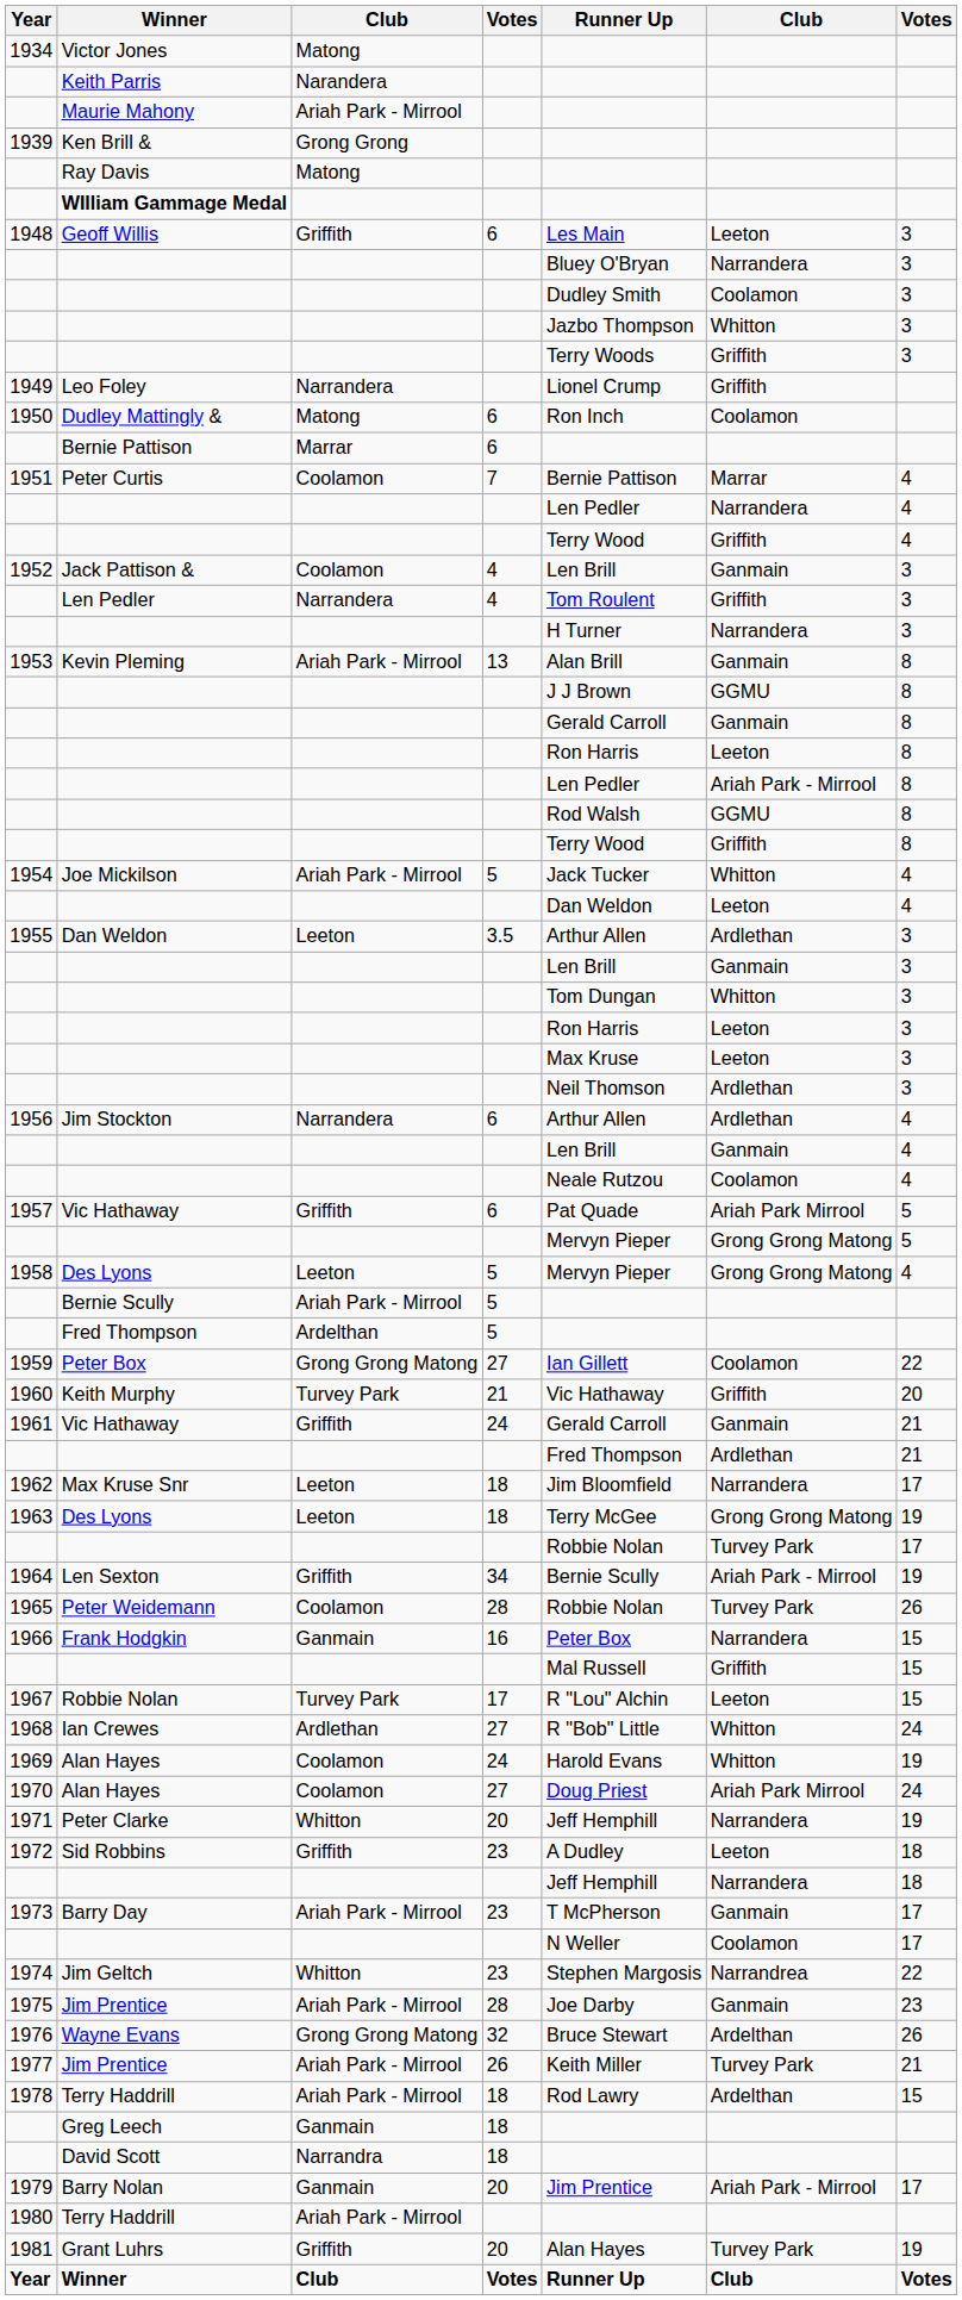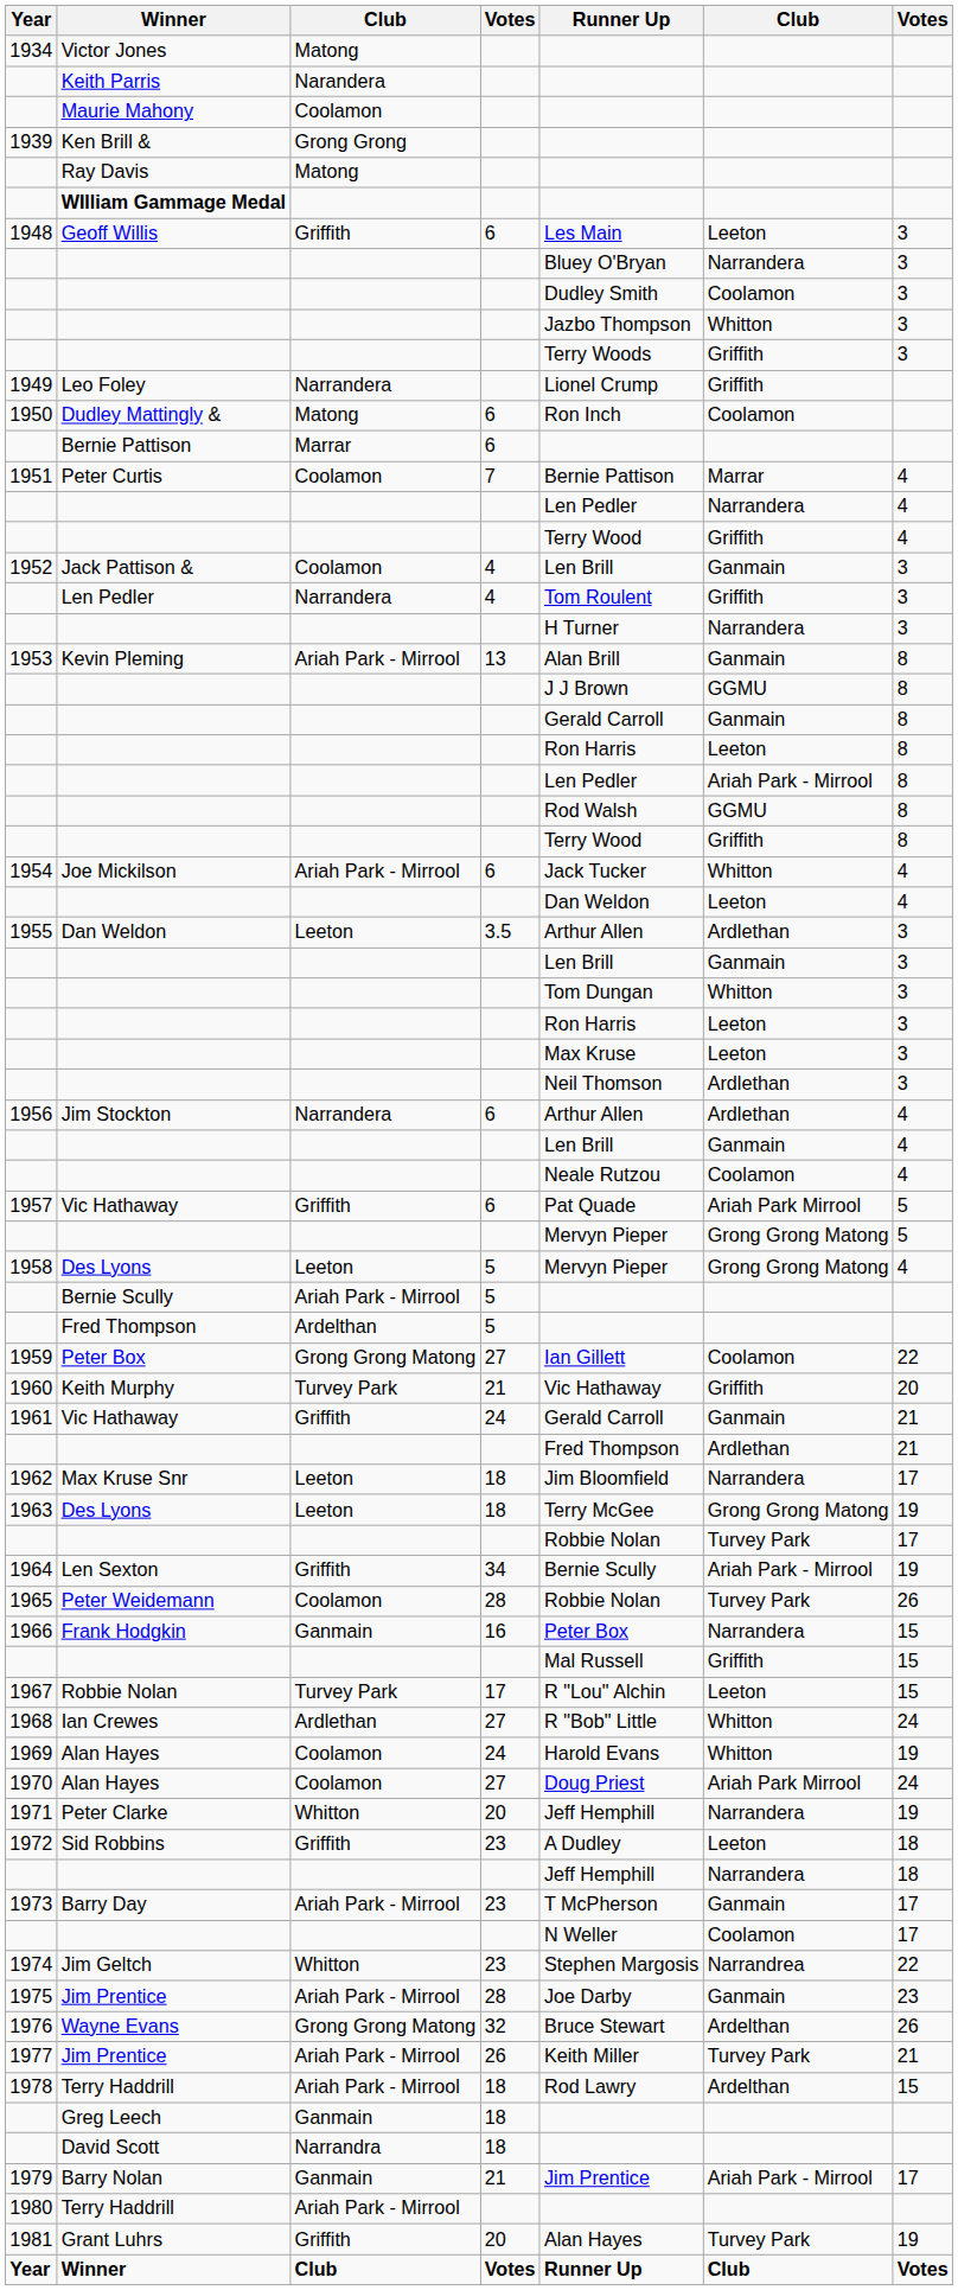 <table class="wikitable sortable">
 <tr>
 <th>Year</th>
 <th><span>Winner</span></th>
 <th>Club</th>
 <th>Votes</th>
 <th>Runner Up</th>
 <th>Club</th>
 <th>Votes</th>
 </tr>
 <tr>
 <td>1934</td>
 <td>Victor Jones</td>
 <td>Matong</td>
 <td></td>
 <td></td>
 <td></td>
 <td></td>
 </tr>
 <tr>
 <td></td>
 <td><a href='#'>Keith Parris</a></td>
 <td>Narandera</td>
 <td></td>
 <td></td>
 <td></td>
 <td></td>
 </tr>
 <tr>
 <td></td>
 <td><a href='#'>Maurie Mahony</a></td>
-<td>Ariah Park - Mirrool</td>
+<td>Coolamon</td>
 <td></td>
 <td></td>
 <td></td>
 <td></td>
 </tr>
 <tr>
 <td>1939</td>
 <td>Ken Brill &</td>
 <td>Grong Grong</td>
 <td></td>
 <td></td>
 <td></td>
 <td></td>
 </tr>
 <tr>
 <td></td>
 <td>Ray Davis</td>
 <td>Matong</td>
 <td></td>
 <td></td>
 <td></td>
 <td></td>
 </tr>
 <tr>
 <td></td>
 <td><strong>WIlliam Gammage Medal</strong></td>
 <td></td>
 <td></td>
 <td></td>
 <td></td>
 </tr>
 <tr>
 <td>1948</td>
 <td><a href='#'>Geoff Willis</a></td>
 <td>Griffith</td>
 <td>6</td>
 <td><a href='#'>Les Main</a></td>
 <td>Leeton</td>
 <td>3</td>
 </tr>
 <tr>
 <td></td>
 <td></td>
 <td></td>
 <td></td>
 <td>Bluey O'Bryan</td>
 <td>Narrandera</td>
 <td>3</td>
 </tr>
 <tr>
 <td></td>
 <td></td>
 <td></td>
 <td></td>
 <td>Dudley Smith</td>
 <td>Coolamon</td>
 <td>3</td>
 </tr>
 <tr>
 <td></td>
 <td></td>
 <td></td>
 <td></td>
 <td>Jazbo Thompson</td>
 <td>Whitton</td>
 <td>3</td>
 </tr>
 <tr>
 <td></td>
 <td></td>
 <td></td>
 <td></td>
 <td>Terry Woods</td>
 <td>Griffith</td>
 <td>3</td>
 </tr>
 <tr>
 <td>1949</td>
 <td>Leo Foley</td>
 <td>Narrandera</td>
 <td></td>
 <td>Lionel Crump</td>
 <td>Griffith</td>
 <td></td>
 </tr>
 <tr>
 <td>1950</td>
 <td><a href='#'>Dudley Mattingly</a> &</td>
 <td>Matong</td>
 <td>6</td>
 <td>Ron Inch</td>
 <td>Coolamon</td>
 <td></td>
 </tr>
 <tr>
 <td></td>
 <td>Bernie Pattison</td>
 <td>Marrar</td>
 <td>6</td>
 <td></td>
 <td></td>
 <td></td>
 </tr>
 <tr>
 <td>1951</td>
 <td>Peter Curtis</td>
 <td>Coolamon</td>
 <td>7</td>
 <td>Bernie Pattison</td>
 <td>Marrar</td>
 <td>4</td>
 </tr>
 <tr>
 <td></td>
 <td></td>
 <td></td>
 <td></td>
 <td>Len Pedler</td>
 <td>Narrandera</td>
 <td>4</td>
 </tr>
 <tr>
 <td></td>
 <td></td>
 <td></td>
 <td></td>
 <td>Terry Wood</td>
 <td>Griffith</td>
 <td>4</td>
 </tr>
 <tr>
 <td>1952</td>
 <td>Jack Pattison &</td>
 <td>Coolamon</td>
 <td>4</td>
 <td>Len Brill</td>
 <td>Ganmain</td>
 <td>3</td>
 </tr>
 <tr>
 <td></td>
 <td>Len Pedler</td>
 <td>Narrandera</td>
 <td>4</td>
 <td><a href='#'>Tom Roulent</a></td>
 <td>Griffith</td>
 <td>3</td>
 </tr>
 <tr>
 <td></td>
 <td></td>
 <td></td>
 <td></td>
 <td>H Turner</td>
 <td>Narrandera</td>
 <td>3</td>
 </tr>
 <tr>
 <td>1953</td>
 <td>Kevin Pleming</td>
 <td>Ariah Park - Mirrool</td>
 <td>13</td>
 <td>Alan Brill</td>
 <td>Ganmain</td>
 <td>8</td>
 </tr>
 <tr>
 <td></td>
 <td></td>
 <td></td>
 <td></td>
 <td>J J Brown</td>
 <td>GGMU</td>
 <td>8</td>
 </tr>
 <tr>
 <td></td>
 <td></td>
 <td></td>
 <td></td>
 <td>Gerald Carroll</td>
 <td>Ganmain</td>
 <td>8</td>
 </tr>
 <tr>
 <td></td>
 <td></td>
 <td></td>
 <td></td>
 <td>Ron Harris</td>
 <td>Leeton</td>
 <td>8</td>
 </tr>
 <tr>
 <td></td>
 <td></td>
 <td></td>
 <td></td>
 <td>Len Pedler</td>
 <td>Ariah Park - Mirrool</td>
 <td>8</td>
 </tr>
 <tr>
 <td></td>
 <td></td>
 <td></td>
 <td></td>
 <td>Rod Walsh</td>
 <td>GGMU</td>
 <td>8</td>
 </tr>
 <tr>
 <td></td>
 <td></td>
 <td></td>
 <td></td>
 <td>Terry Wood</td>
 <td>Griffith</td>
 <td>8</td>
 </tr>
 <tr>
 <td>1954</td>
 <td>Joe Mickilson</td>
 <td>Ariah Park - Mirrool</td>
-<td>5</td>
+<td>6</td>
 <td>Jack Tucker</td>
 <td>Whitton</td>
 <td>4</td>
 </tr>
 <tr>
 <td></td>
 <td></td>
 <td></td>
 <td></td>
 <td>Dan Weldon</td>
 <td>Leeton</td>
 <td>4</td>
 </tr>
 <tr>
 <td>1955</td>
 <td>Dan Weldon</td>
 <td>Leeton</td>
 <td>3.5</td>
 <td>Arthur Allen</td>
 <td>Ardlethan</td>
 <td>3</td>
 </tr>
 <tr>
 <td></td>
 <td></td>
 <td></td>
 <td></td>
 <td>Len Brill</td>
 <td>Ganmain</td>
 <td>3</td>
 </tr>
 <tr>
 <td></td>
 <td></td>
 <td></td>
 <td></td>
 <td>Tom Dungan</td>
 <td>Whitton</td>
 <td>3</td>
 </tr>
 <tr>
 <td></td>
 <td></td>
 <td></td>
 <td></td>
 <td>Ron Harris</td>
 <td>Leeton</td>
 <td>3</td>
 </tr>
 <tr>
 <td></td>
 <td></td>
 <td></td>
 <td></td>
 <td>Max Kruse</td>
 <td>Leeton</td>
 <td>3</td>
 </tr>
 <tr>
 <td></td>
 <td></td>
 <td></td>
 <td></td>
 <td>Neil Thomson</td>
 <td>Ardlethan</td>
 <td>3</td>
 </tr>
 <tr>
 <td>1956</td>
 <td>Jim Stockton</td>
 <td>Narrandera</td>
 <td>6</td>
 <td>Arthur Allen</td>
 <td>Ardlethan</td>
 <td>4</td>
 </tr>
 <tr>
 <td></td>
 <td></td>
 <td></td>
 <td></td>
 <td>Len Brill</td>
 <td>Ganmain</td>
 <td>4</td>
 </tr>
 <tr>
 <td></td>
 <td></td>
 <td></td>
 <td></td>
 <td>Neale Rutzou</td>
 <td>Coolamon</td>
 <td>4</td>
 </tr>
 <tr>
 <td>1957</td>
 <td>Vic Hathaway</td>
 <td>Griffith</td>
 <td>6</td>
 <td>Pat Quade</td>
 <td>Ariah Park Mirrool</td>
 <td>5</td>
 </tr>
 <tr>
 <td></td>
 <td></td>
 <td></td>
 <td></td>
 <td>Mervyn Pieper</td>
 <td>Grong Grong Matong</td>
 <td>5</td>
 </tr>
 <tr>
 <td>1958</td>
 <td><a href='#'>Des Lyons</a></td>
 <td>Leeton</td>
 <td>5</td>
 <td>Mervyn Pieper</td>
 <td>Grong Grong Matong</td>
 <td>4</td>
 </tr>
 <tr>
 <td></td>
 <td>Bernie Scully</td>
 <td>Ariah Park - Mirrool</td>
 <td>5</td>
 <td></td>
 <td></td>
 <td></td>
 </tr>
 <tr>
 <td></td>
 <td>Fred Thompson</td>
 <td>Ardelthan</td>
 <td>5</td>
 <td></td>
 <td></td>
 <td></td>
 </tr>
 <tr>
 <td>1959</td>
 <td><a href='#'>Peter Box</a></td>
 <td>Grong Grong Matong</td>
 <td>27</td>
 <td><a href='#'>Ian Gillett</a></td>
 <td>Coolamon</td>
 <td>22</td>
 </tr>
 <tr>
 <td>1960</td>
 <td>Keith Murphy</td>
 <td>Turvey Park</td>
 <td>21</td>
 <td>Vic Hathaway</td>
 <td>Griffith</td>
 <td>20</td>
 </tr>
 <tr>
 <td>1961</td>
 <td>Vic Hathaway</td>
 <td>Griffith</td>
 <td>24</td>
 <td>Gerald Carroll</td>
 <td>Ganmain</td>
 <td>21</td>
 </tr>
 <tr>
 <td></td>
 <td></td>
 <td></td>
 <td></td>
 <td>Fred Thompson</td>
 <td>Ardlethan</td>
 <td>21</td>
 </tr>
 <tr>
 <td>1962</td>
 <td>Max Kruse Snr</td>
 <td>Leeton</td>
 <td>18</td>
 <td>Jim Bloomfield</td>
 <td>Narrandera</td>
 <td>17</td>
 </tr>
 <tr>
 <td>1963</td>
 <td><a href='#'>Des Lyons</a></td>
 <td>Leeton</td>
 <td>18</td>
 <td>Terry McGee</td>
 <td>Grong Grong Matong</td>
 <td>19</td>
 </tr>
 <tr>
 <td></td>
 <td></td>
 <td></td>
 <td></td>
 <td>Robbie Nolan</td>
 <td>Turvey Park</td>
 <td>17</td>
 </tr>
 <tr>
 <td>1964</td>
 <td>Len Sexton</td>
 <td>Griffith</td>
 <td>34</td>
 <td>Bernie Scully</td>
 <td>Ariah Park - Mirrool</td>
 <td>19</td>
 </tr>
 <tr>
 <td>1965</td>
 <td><a href='#'>Peter Weidemann</a></td>
 <td>Coolamon</td>
 <td>28</td>
 <td>Robbie Nolan</td>
 <td>Turvey Park</td>
 <td>26</td>
 </tr>
 <tr>
 <td>1966</td>
 <td><a href='#'>Frank Hodgkin</a></td>
 <td>Ganmain</td>
 <td>16</td>
 <td><a href='#'>Peter Box</a></td>
 <td>Narrandera</td>
 <td>15</td>
 </tr>
 <tr>
 <td></td>
 <td></td>
 <td></td>
 <td></td>
 <td>Mal Russell</td>
 <td>Griffith</td>
 <td>15</td>
 </tr>
 <tr>
 <td>1967</td>
 <td>Robbie Nolan</td>
 <td>Turvey Park</td>
 <td>17</td>
 <td>R "Lou" Alchin</td>
 <td>Leeton</td>
 <td>15</td>
 </tr>
 <tr>
 <td>1968</td>
 <td>Ian Crewes</td>
 <td>Ardlethan</td>
 <td>27</td>
 <td>R "Bob" Little</td>
 <td>Whitton</td>
 <td>24</td>
 </tr>
 <tr>
 <td>1969</td>
 <td>Alan Hayes</td>
 <td>Coolamon</td>
 <td>24</td>
 <td>Harold Evans</td>
 <td>Whitton</td>
 <td>19</td>
 </tr>
 <tr>
 <td>1970</td>
 <td>Alan Hayes</td>
 <td>Coolamon</td>
 <td>27</td>
 <td><a href='#'>Doug Priest</a></td>
 <td>Ariah Park Mirrool</td>
 <td>24</td>
 </tr>
 <tr>
 <td>1971</td>
 <td>Peter Clarke</td>
 <td>Whitton</td>
 <td>20</td>
 <td>Jeff Hemphill</td>
 <td>Narrandera</td>
 <td>19</td>
 </tr>
 <tr>
 <td>1972</td>
 <td>Sid Robbins</td>
 <td>Griffith</td>
 <td>23</td>
 <td>A Dudley</td>
 <td>Leeton</td>
 <td>18</td>
 </tr>
 <tr>
 <td></td>
 <td></td>
 <td></td>
 <td></td>
 <td>Jeff Hemphill</td>
 <td>Narrandera</td>
 <td>18</td>
 </tr>
 <tr>
 <td>1973</td>
 <td>Barry Day</td>
 <td>Ariah Park - Mirrool</td>
 <td>23</td>
 <td>T McPherson</td>
 <td>Ganmain</td>
 <td>17</td>
 </tr>
 <tr>
 <td></td>
 <td></td>
 <td></td>
 <td></td>
 <td>N Weller</td>
 <td>Coolamon</td>
 <td>17</td>
 </tr>
 <tr>
 <td>1974</td>
 <td>Jim Geltch</td>
 <td>Whitton</td>
 <td>23</td>
 <td>Stephen Margosis</td>
 <td>Narrandrea</td>
 <td>22</td>
 </tr>
 <tr>
 <td>1975</td>
 <td><a href='#'>Jim Prentice</a></td>
 <td>Ariah Park - Mirrool</td>
 <td>28</td>
 <td>Joe Darby</td>
 <td>Ganmain</td>
 <td>23</td>
 </tr>
 <tr>
 <td>1976</td>
 <td><a href='#'>Wayne Evans</a></td>
 <td>Grong Grong Matong</td>
 <td>32</td>
 <td>Bruce Stewart</td>
 <td>Ardelthan</td>
 <td>26</td>
 </tr>
 <tr>
 <td>1977</td>
 <td><a href='#'>Jim Prentice</a></td>
 <td>Ariah Park - Mirrool</td>
 <td>26</td>
 <td>Keith Miller</td>
 <td>Turvey Park</td>
 <td>21</td>
 </tr>
 <tr>
 <td>1978</td>
 <td>Terry Haddrill</td>
 <td>Ariah Park - Mirrool</td>
 <td>18</td>
 <td>Rod Lawry</td>
 <td>Ardelthan</td>
 <td>15</td>
 </tr>
 <tr>
 <td></td>
 <td>Greg Leech</td>
 <td>Ganmain</td>
 <td>18</td>
 <td></td>
 <td></td>
 <td></td>
 </tr>
 <tr>
 <td></td>
 <td>David Scott</td>
 <td>Narrandra</td>
 <td>18</td>
 <td></td>
 <td></td>
 <td></td>
 </tr>
 <tr>
 <td>1979</td>
 <td>Barry Nolan</td>
 <td>Ganmain</td>
-<td>20</td>
+<td>21</td>
 <td><a href='#'>Jim Prentice</a></td>
 <td>Ariah Park - Mirrool</td>
 <td>17</td>
 </tr>
 <tr>
 <td>1980</td>
 <td>Terry Haddrill</td>
 <td>Ariah Park - Mirrool</td>
 <td></td>
 <td></td>
 <td></td>
 <td></td>
 </tr>
 <tr>
 <td>1981</td>
 <td>Grant Luhrs</td>
 <td>Griffith</td>
 <td>20</td>
 <td>Alan Hayes</td>
 <td>Turvey Park</td>
 <td>19</td>
 </tr>
 <tr>
 <td><strong>Year</strong></td>
 <td><span><strong>Winner</strong></span></td>
 <td><strong>Club</strong></td>
 <td><strong>Votes</strong></td>
 <td><strong>Runner Up</strong></td>
 <td><strong>Club</strong></td>
 <td><strong>Votes</strong></td>
 </tr>
 <tr>
 </tr>
 </table>
